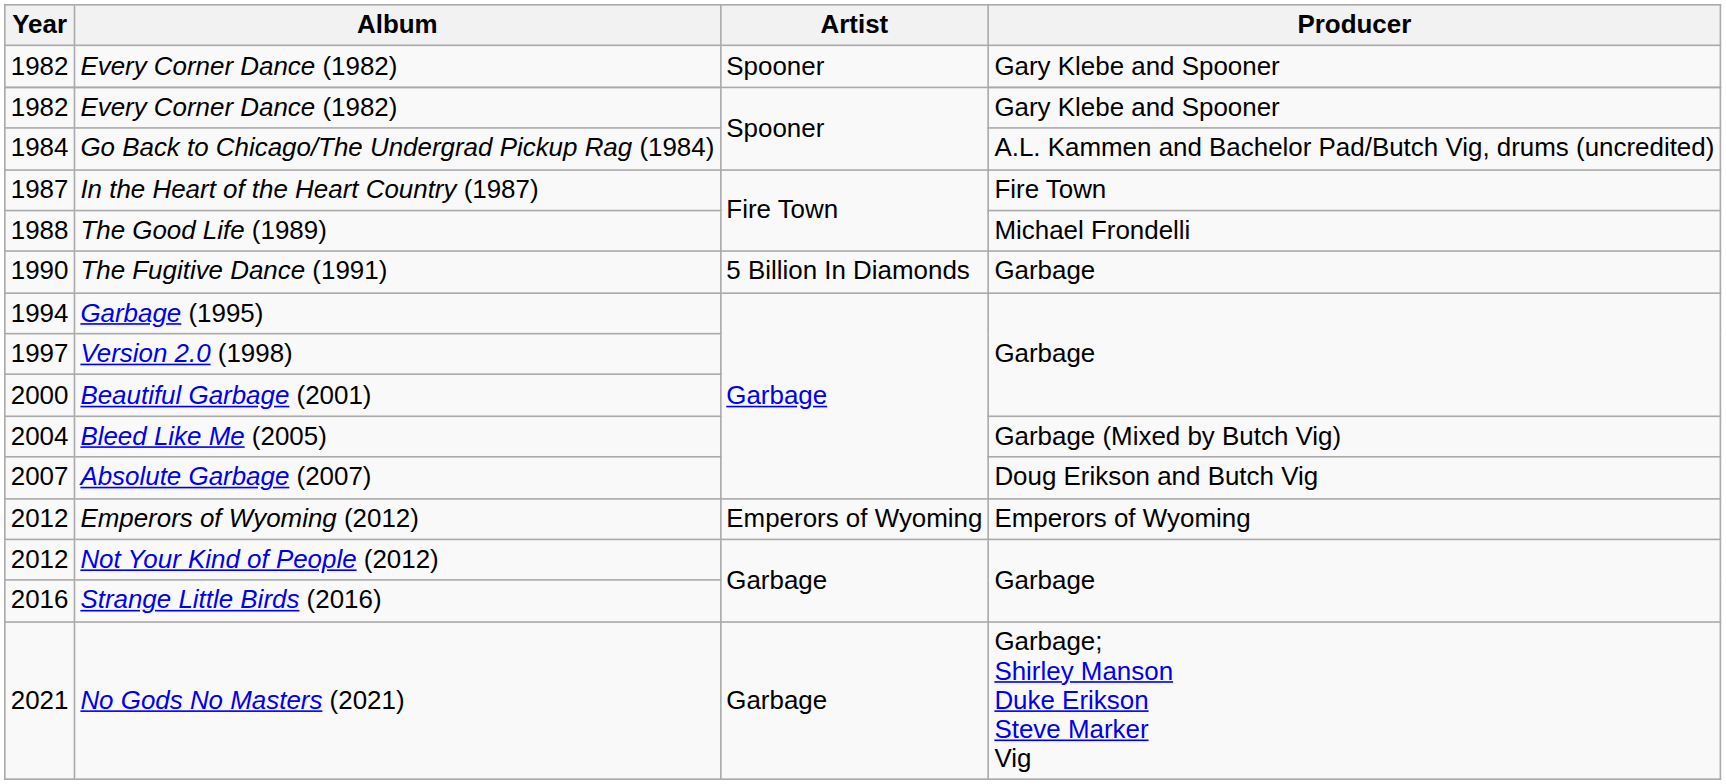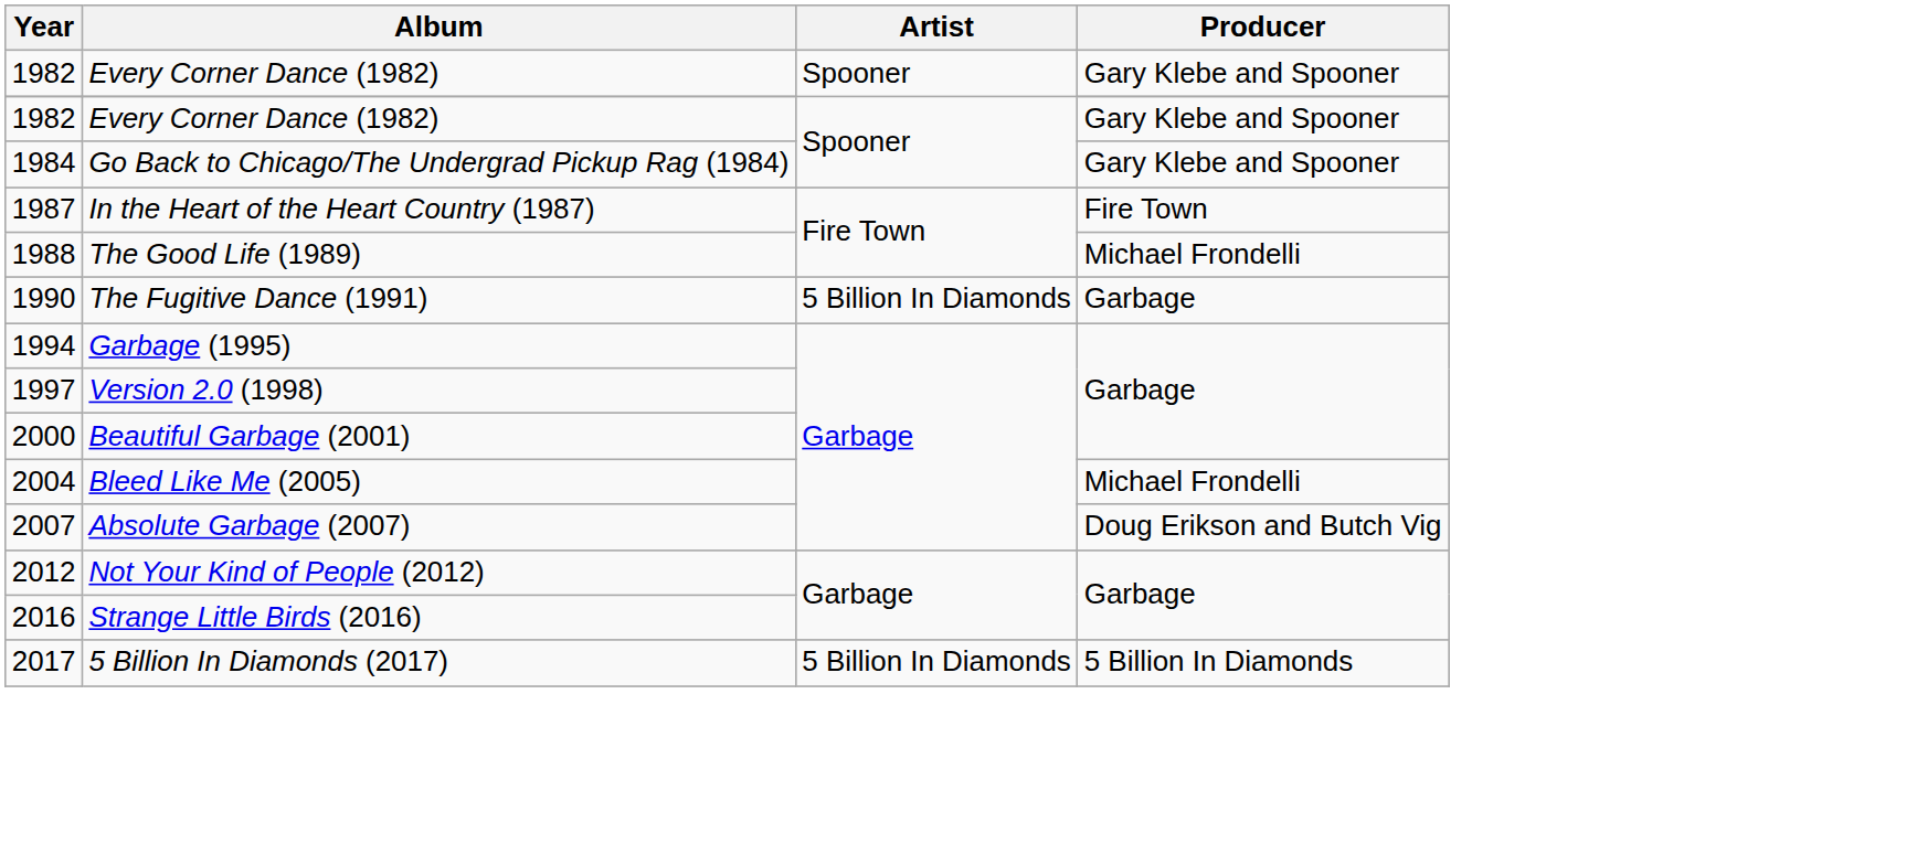 <table class="wikitable">
 <tr>
 <th>Year</th>
 <th>Album</th>
 <th>Artist</th>
 <th>Producer</th>
 </tr>
 <tr>
 <td>1982</td>
 <td><em>Every Corner Dance</em> (1982)</td>
 <td rowspan="2">Spooner</td>
 <td>Gary Klebe and Spooner</td>
 </tr>
 <tr>
 </tr>
 <tr>
 <td>1982</td>
 <td><em>Every Corner Dance</em> (1982)</td>
 <td rowspan="2">Spooner</td>
 <td>Gary Klebe and Spooner</td>
 </tr>
 <tr>
 <td>1984</td>
 <td><em>Go Back to Chicago/The Undergrad Pickup Rag</em> (1984)</td>
-<td>A.L. Kammen and Bachelor Pad/Butch Vig, drums (uncredited)</td>
+<td>Gary Klebe and Spooner</td>
 </tr>
 <tr>
 <td>1987</td>
 <td><em>In the Heart of the Heart Country</em> (1987)</td>
 <td rowspan="2">Fire Town</td>
 <td>Fire Town</td>
 </tr>
 <tr>
 <td>1988</td>
 <td><em>The Good Life</em> (1989)</td>
 <td>Michael Frondelli</td>
 </tr>
 <tr>
 <td>1990</td>
 <td><em>The Fugitive Dance</em> (1991)</td>
 <td>5 Billion In Diamonds</td>
 <td>Garbage</td>
 </tr>
 <tr>
 <td>1994</td>
 <td><em><a href='#'>Garbage</a></em> (1995)</td>
 <td rowspan="5"><a href='#'>Garbage</a></td>
 <td rowspan="3">Garbage</td>
 </tr>
 <tr>
 <td>1997</td>
 <td><em><a href='#'>Version 2.0</a></em> (1998)</td>
 </tr>
 <tr>
 <td>2000</td>
 <td><em><a href='#'>Beautiful Garbage</a></em> (2001)</td>
 </tr>
 <tr>
 <td>2004</td>
 <td><em><a href='#'>Bleed Like Me</a></em> (2005)</td>
-<td>Garbage (Mixed by Butch Vig)</td>
+<td>Michael Frondelli</td>
 </tr>
 <tr>
 <td>2007</td>
 <td><em><a href='#'>Absolute Garbage</a></em> (2007)</td>
 <td>Doug Erikson and Butch Vig</td>
-</tr>
-<tr>
-<td>2012</td>
-<td><em>Emperors of Wyoming</em> (2012)</td>
-<td>Emperors of Wyoming</td>
-<td>Emperors of Wyoming</td>
 </tr>
 <tr>
 <td>2012</td>
 <td><em><a href='#'>Not Your Kind of People</a></em> (2012)</td>
 <td rowspan="2">Garbage</td>
 <td rowspan="2">Garbage</td>
 </tr>
 <tr>
 <td>2016</td>
 <td><em><a href='#'>Strange Little Birds</a></em> (2016)</td>
 </tr>
 <tr>
-<td>2021</td>
-<td><em><a href='#'>No Gods No Masters</a></em> (2021)</td>
-<td>Garbage</td>
-<td>Garbage; <br> <a href='#'>Shirley Manson</a> <br> <a href='#'>Duke Erikson</a> <br> <a href='#'>Steve Marker</a> <br> Vig</td>
+<td>2017</td>
+<td><em>5 Billion In Diamonds</em> (2017)</td>
+<td>5 Billion In Diamonds</td>
+<td>5 Billion In Diamonds</td>
 </tr>
 </table>
